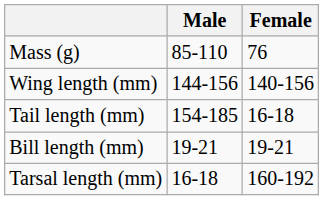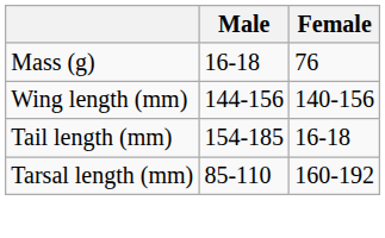 <table class="wikitable">
 <tr>
 <th></th>
 <th>Male</th>
 <th>Female</th>
 </tr>
 <tr>
 <td>Mass (g)</td>
-<td>85-110</td>
+<td>16-18</td>
 <td>76</td>
 </tr>
 <tr>
 <td>Wing length (mm)</td>
 <td>144-156</td>
 <td>140-156</td>
 </tr>
 <tr>
 <td>Tail length (mm)</td>
 <td>154-185</td>
 <td>16-18</td>
 </tr>
 <tr>
-<td>Bill length (mm)</td>
-<td>19-21</td>
-<td>19-21</td>
-</tr>
-<tr>
 <td>Tarsal length (mm)</td>
-<td>16-18</td>
+<td>85-110</td>
 <td>160-192</td>
 </tr>
 </table>
